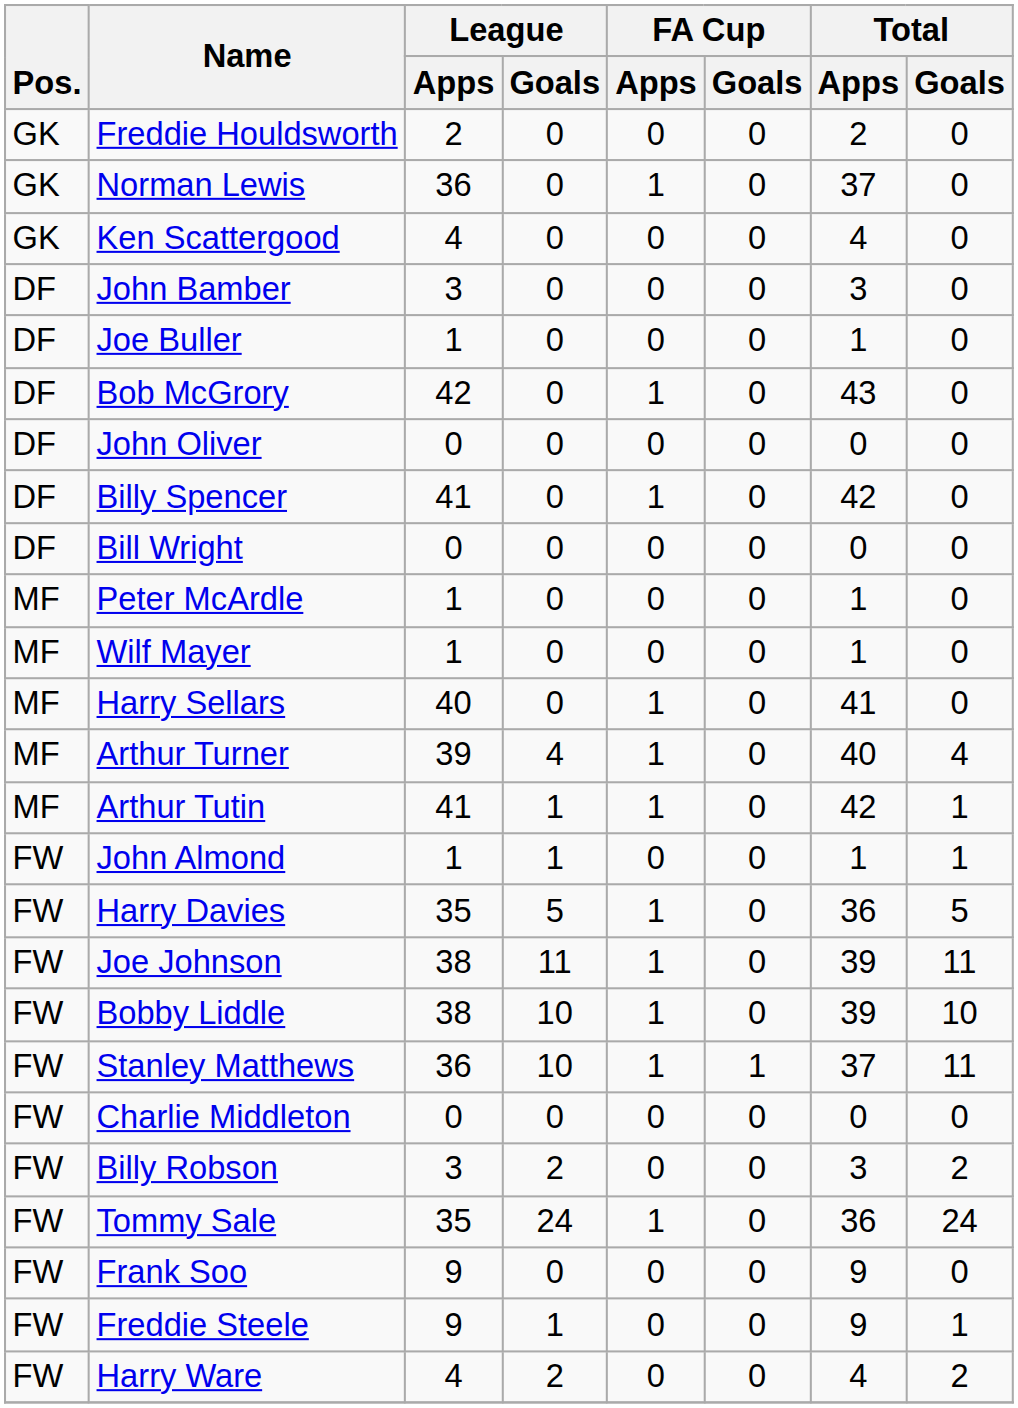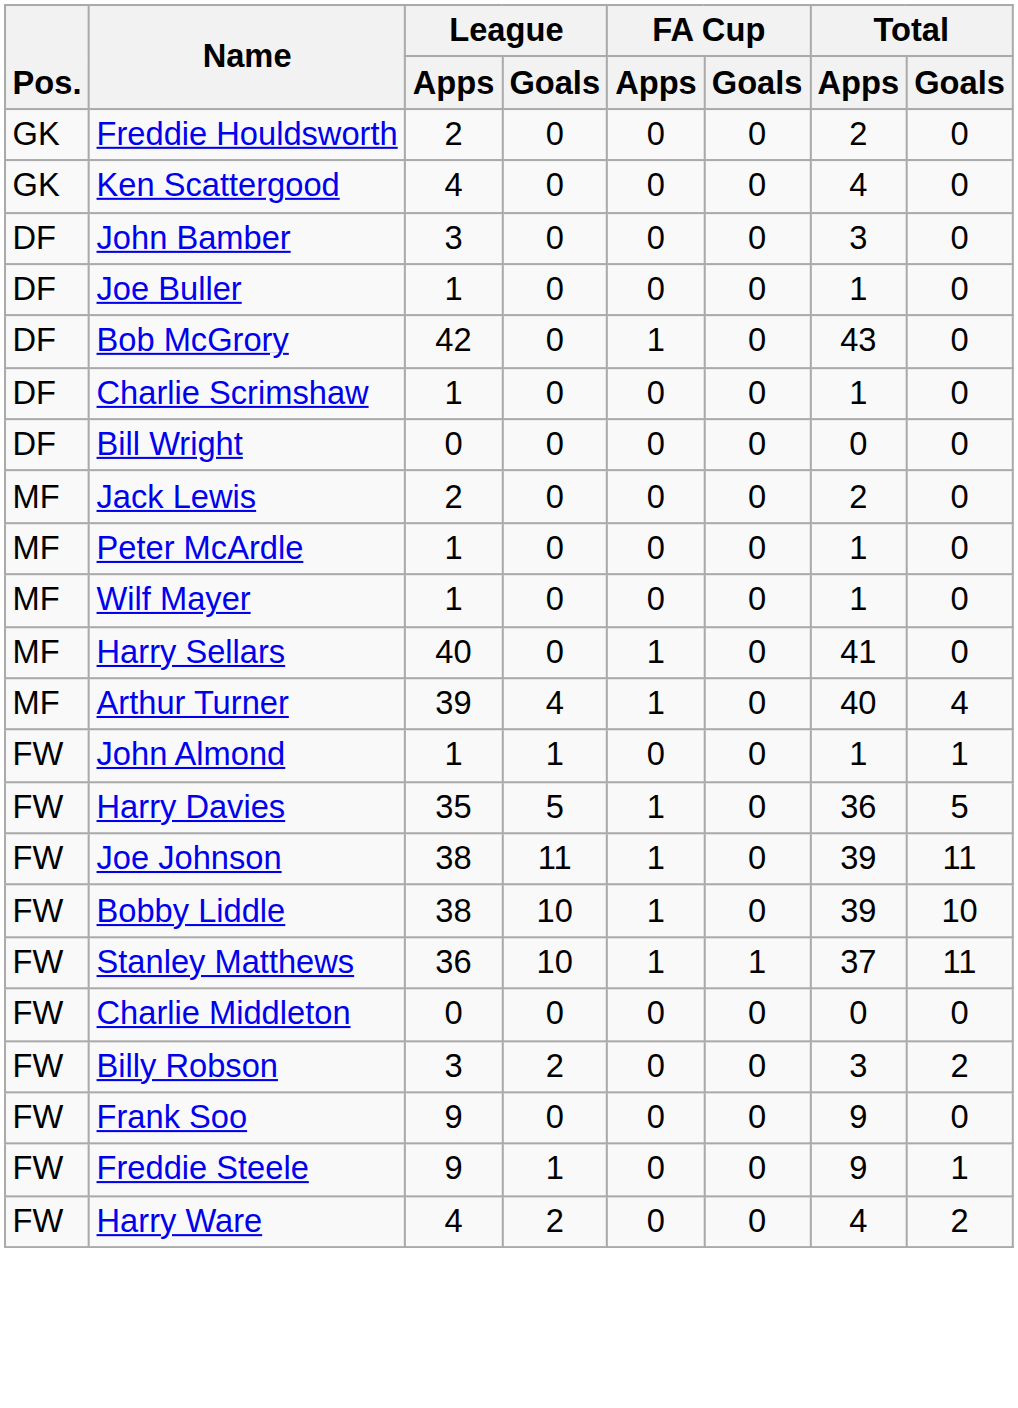 <table class="wikitable" style="text-align:center">
 <tr>
 <th rowspan="2" valign="bottom">Pos.</th>
 <th rowspan="2">Name</th>
 <th colspan="2" width="85">League</th>
 <th colspan="2" width="85">FA Cup</th>
 <th colspan="2" width="85">Total</th>
 </tr>
 <tr>
 <th>Apps</th>
 <th>Goals</th>
 <th>Apps</th>
 <th>Goals</th>
 <th>Apps</th>
 <th>Goals</th>
 </tr>
 <tr>
 <td align="left">GK</td>
 <td align="left"> <a href='#'>Freddie Houldsworth</a></td>
 <td>2</td>
 <td>0</td>
 <td>0</td>
 <td>0</td>
 <td>2</td>
-<td>0</td>
-</tr>
-<tr>
-<td align="left">GK</td>
-<td align="left"> <a href='#'>Norman Lewis</a></td>
-<td>36</td>
-<td>0</td>
-<td>1</td>
-<td>0</td>
-<td>37</td>
 <td>0</td>
 </tr>
 <tr>
 <td align="left">GK</td>
 <td align="left"> <a href='#'>Ken Scattergood</a></td>
 <td>4</td>
 <td>0</td>
 <td>0</td>
 <td>0</td>
 <td>4</td>
 <td>0</td>
 </tr>
 <tr>
 <td align="left">DF</td>
 <td align="left"> <a href='#'>John Bamber</a></td>
 <td>3</td>
 <td>0</td>
 <td>0</td>
 <td>0</td>
 <td>3</td>
 <td>0</td>
 </tr>
 <tr>
 <td align="left">DF</td>
 <td align="left"> <a href='#'>Joe Buller</a></td>
 <td>1</td>
 <td>0</td>
 <td>0</td>
 <td>0</td>
 <td>1</td>
 <td>0</td>
 </tr>
 <tr>
 <td align="left">DF</td>
 <td align="left"> <a href='#'>Bob McGrory</a></td>
 <td>42</td>
 <td>0</td>
 <td>1</td>
 <td>0</td>
 <td>43</td>
 <td>0</td>
 </tr>
 <tr>
 <td align="left">DF</td>
-<td align="left"> <a href='#'>John Oliver</a></td>
+<td align="left"> <a href='#'>Charlie Scrimshaw</a></td>
+<td>1</td>
 <td>0</td>
 <td>0</td>
 <td>0</td>
-<td>0</td>
-<td>0</td>
-<td>0</td>
-</tr>
-<tr>
-<td align="left">DF</td>
-<td align="left"> <a href='#'>Billy Spencer</a></td>
-<td>41</td>
-<td>0</td>
 <td>1</td>
-<td>0</td>
-<td>42</td>
 <td>0</td>
 </tr>
 <tr>
 <td align="left">DF</td>
 <td align="left"> <a href='#'>Bill Wright</a></td>
 <td>0</td>
 <td>0</td>
 <td>0</td>
 <td>0</td>
 <td>0</td>
+<td>0</td>
+</tr>
+<tr>
+<td align="left">MF</td>
+<td align="left"> <a href='#'>Jack Lewis</a></td>
+<td>2</td>
+<td>0</td>
+<td>0</td>
+<td>0</td>
+<td>2</td>
 <td>0</td>
 </tr>
 <tr>
 <td align="left">MF</td>
 <td align="left"> <a href='#'>Peter McArdle</a></td>
 <td>1</td>
 <td>0</td>
 <td>0</td>
 <td>0</td>
 <td>1</td>
 <td>0</td>
 </tr>
 <tr>
 <td align="left">MF</td>
 <td align="left"> <a href='#'>Wilf Mayer</a></td>
 <td>1</td>
 <td>0</td>
 <td>0</td>
 <td>0</td>
 <td>1</td>
 <td>0</td>
 </tr>
 <tr>
 <td align="left">MF</td>
 <td align="left"> <a href='#'>Harry Sellars</a></td>
 <td>40</td>
 <td>0</td>
 <td>1</td>
 <td>0</td>
 <td>41</td>
 <td>0</td>
 </tr>
 <tr>
 <td align="left">MF</td>
 <td align="left"> <a href='#'>Arthur Turner</a></td>
 <td>39</td>
 <td>4</td>
 <td>1</td>
 <td>0</td>
 <td>40</td>
 <td>4</td>
-</tr>
-<tr>
-<td align="left">MF</td>
-<td align="left"> <a href='#'>Arthur Tutin</a></td>
-<td>41</td>
-<td>1</td>
-<td>1</td>
-<td>0</td>
-<td>42</td>
-<td>1</td>
 </tr>
 <tr>
 <td align="left">FW</td>
 <td align="left"> <a href='#'>John Almond</a></td>
 <td>1</td>
 <td>1</td>
 <td>0</td>
 <td>0</td>
 <td>1</td>
 <td>1</td>
 </tr>
 <tr>
 <td align="left">FW</td>
 <td align="left"> <a href='#'>Harry Davies</a></td>
 <td>35</td>
 <td>5</td>
 <td>1</td>
 <td>0</td>
 <td>36</td>
 <td>5</td>
 </tr>
 <tr>
 <td align="left">FW</td>
 <td align="left"> <a href='#'>Joe Johnson</a></td>
 <td>38</td>
 <td>11</td>
 <td>1</td>
 <td>0</td>
 <td>39</td>
 <td>11</td>
 </tr>
 <tr>
 <td align="left">FW</td>
 <td align="left"> <a href='#'>Bobby Liddle</a></td>
 <td>38</td>
 <td>10</td>
 <td>1</td>
 <td>0</td>
 <td>39</td>
 <td>10</td>
 </tr>
 <tr>
 <td align="left">FW</td>
 <td align="left"> <a href='#'>Stanley Matthews</a></td>
 <td>36</td>
 <td>10</td>
 <td>1</td>
 <td>1</td>
 <td>37</td>
 <td>11</td>
 </tr>
 <tr>
 <td align="left">FW</td>
 <td align="left"> <a href='#'>Charlie Middleton</a></td>
 <td>0</td>
 <td>0</td>
 <td>0</td>
 <td>0</td>
 <td>0</td>
 <td>0</td>
 </tr>
 <tr>
 <td align="left">FW</td>
 <td align="left"> <a href='#'>Billy Robson</a></td>
 <td>3</td>
 <td>2</td>
 <td>0</td>
 <td>0</td>
 <td>3</td>
 <td>2</td>
 </tr>
 <tr>
 <td align="left">FW</td>
-<td align="left"> <a href='#'>Tommy Sale</a></td>
-<td>35</td>
-<td>24</td>
-<td>1</td>
-<td>0</td>
-<td>36</td>
-<td>24</td>
-</tr>
-<tr>
-<td align="left">FW</td>
 <td align="left"> <a href='#'>Frank Soo</a></td>
 <td>9</td>
 <td>0</td>
 <td>0</td>
 <td>0</td>
 <td>9</td>
 <td>0</td>
 </tr>
 <tr>
 <td align="left">FW</td>
 <td align="left"> <a href='#'>Freddie Steele</a></td>
 <td>9</td>
 <td>1</td>
 <td>0</td>
 <td>0</td>
 <td>9</td>
 <td>1</td>
 </tr>
 <tr>
 <td align="left">FW</td>
 <td align="left"> <a href='#'>Harry Ware</a></td>
 <td>4</td>
 <td>2</td>
 <td>0</td>
 <td>0</td>
 <td>4</td>
 <td>2</td>
 </tr>
 <tr>
 </tr>
 </table>
